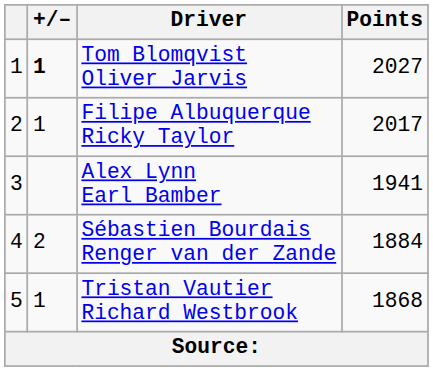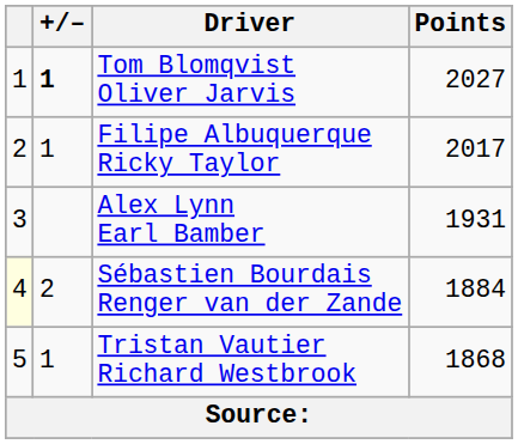 <table class="wikitable" style="font-size: 95%;">
 <tr>
 <th scope="col"></th>
 <th scope="col">+/–</th>
 <th scope="col">Driver</th>
 <th scope="col">Points</th>
 </tr>
 <tr>
 <td align=center>1</td>
 <td align="left"><strong> 1</strong></td>
 <td> <a href='#'>Tom Blomqvist</a><br> <a href='#'>Oliver Jarvis</a></td>
 <td align=right>2027</td>
 </tr>
 <tr>
 <td align=center>2</td>
 <td align="left"> 1</td>
 <td> <a href='#'>Filipe Albuquerque</a><br> <a href='#'>Ricky Taylor</a></td>
 <td align=right>2017</td>
 </tr>
 <tr>
 <td align=center>3</td>
 <td align="left"></td>
 <td> <a href='#'>Alex Lynn</a><br> <a href='#'>Earl Bamber</a></td>
-<td align=right>1941</td>
+<td align=right>1931</td>
 </tr>
 <tr>
-<td align=center>4</td>
+<td align=center style="background: lightyellow;">4</td>
 <td align="left"> 2</td>
 <td> <a href='#'>Sébastien Bourdais</a><br> <a href='#'>Renger van der Zande</a></td>
 <td align=right>1884</td>
 </tr>
 <tr>
 <td align=center>5</td>
 <td align="left"> 1</td>
 <td> <a href='#'>Tristan Vautier</a><br> <a href='#'>Richard Westbrook</a></td>
 <td align=right>1868</td>
 </tr>
 <tr>
 <th colspan=5>Source:</th>
 </tr>
 </table>
